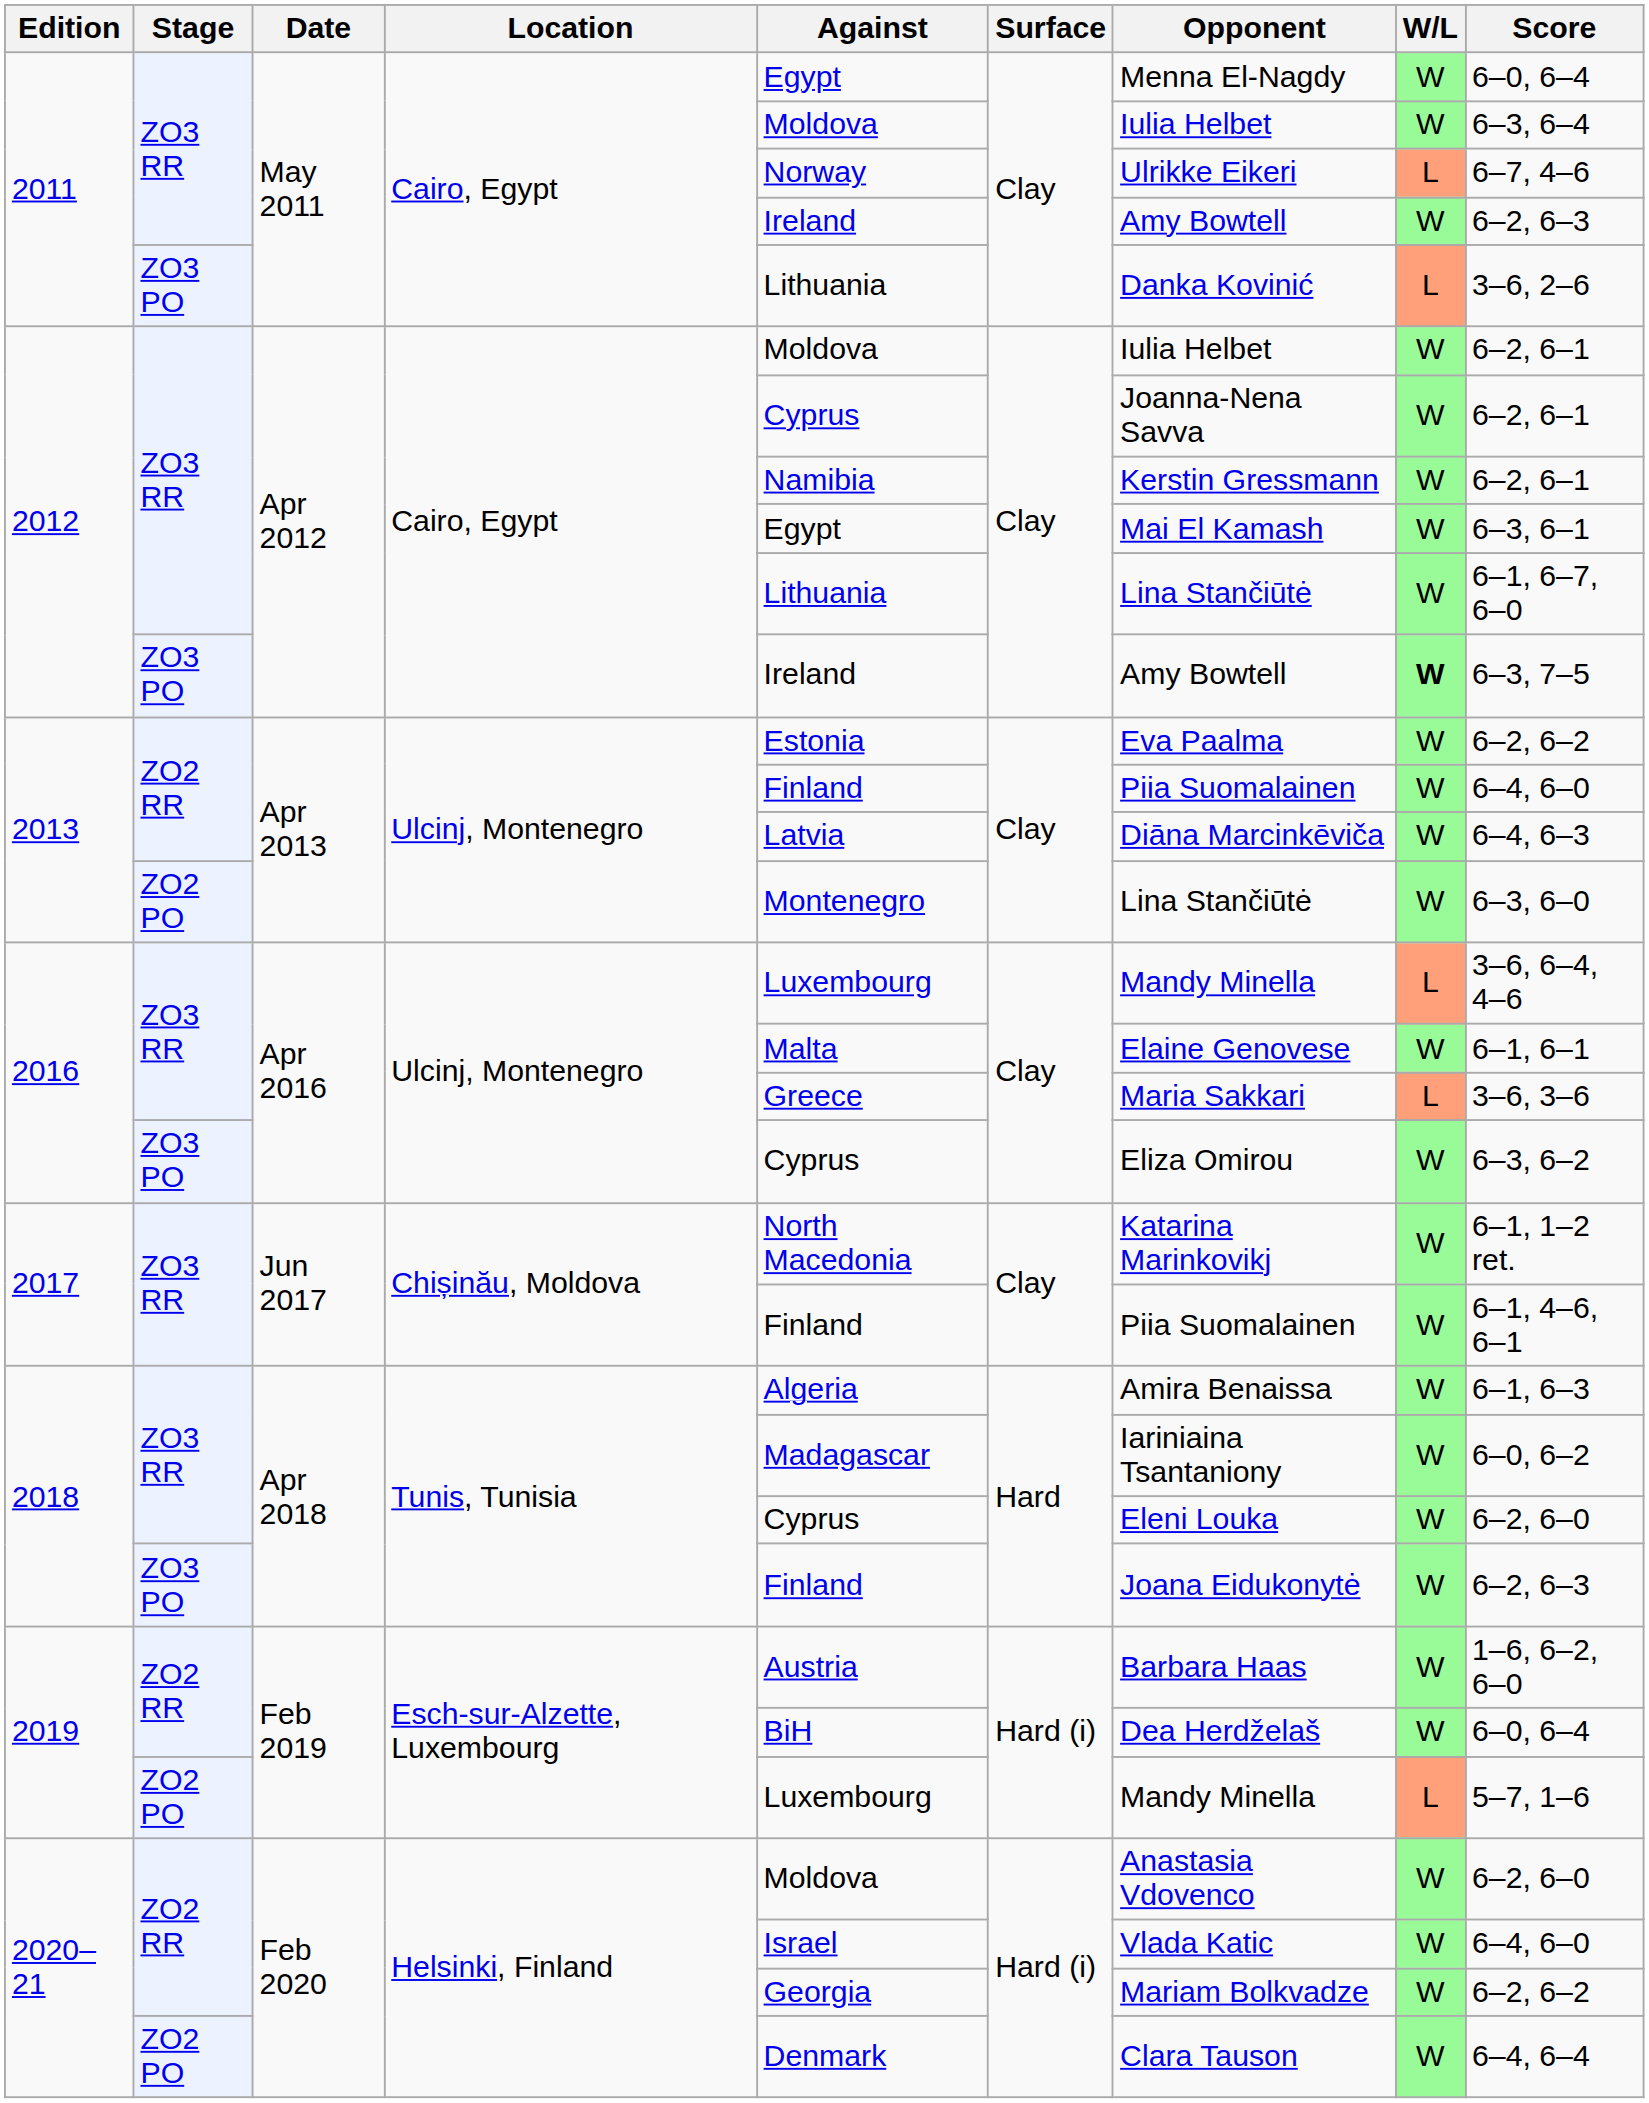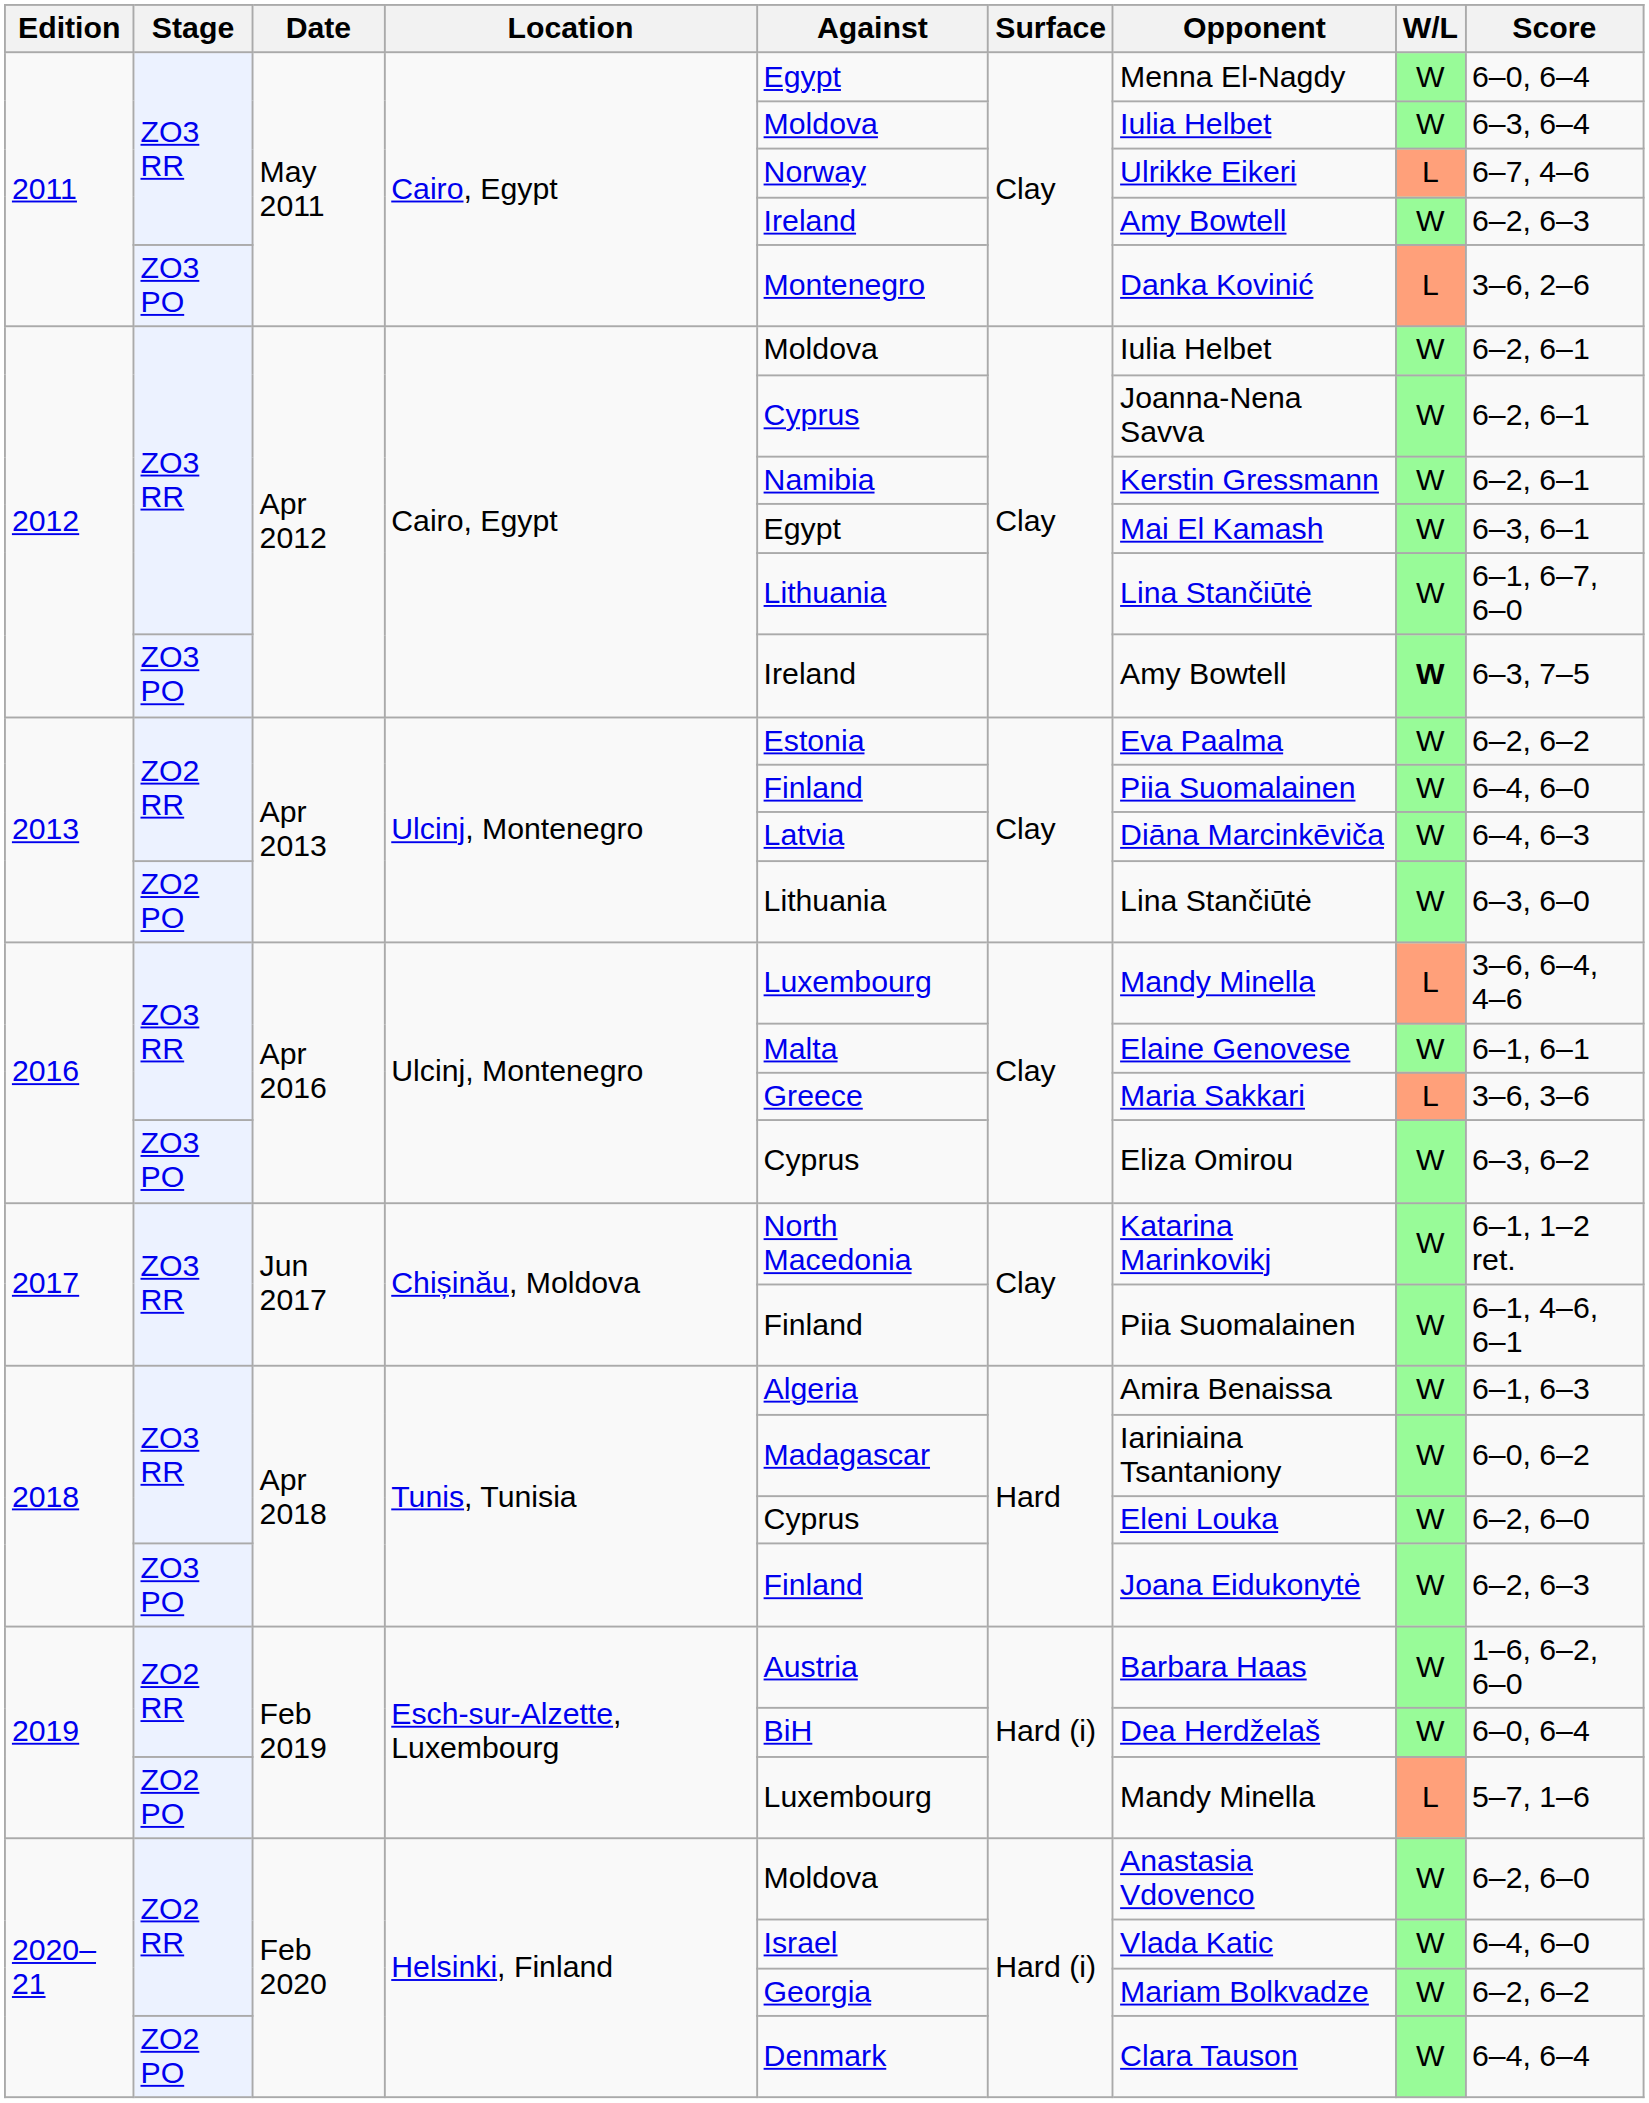 <table class=wikitable>
 <tr>
 <th>Edition</th>
 <th>Stage</th>
 <th>Date</th>
 <th>Location</th>
 <th>Against</th>
 <th>Surface</th>
 <th>Opponent</th>
 <th>W/L</th>
 <th>Score</th>
 </tr>
 <tr>
 <td rowspan=5><a href='#'>2011</a></td>
 <td rowspan=4 style=background:#ecf2ff><a href='#'>ZO3 RR</a></td>
 <td rowspan="5">May 2011</td>
 <td rowspan=5><a href='#'>Cairo</a>, Egypt</td>
 <td> <a href='#'>Egypt</a></td>
 <td rowspan=5>Clay</td>
 <td>Menna El-Nagdy</td>
 <td style=text-align:center;background:#98FB98>W</td>
 <td>6–0, 6–4</td>
 </tr>
 <tr>
 <td> <a href='#'>Moldova</a></td>
 <td><a href='#'>Iulia Helbet</a></td>
 <td style=text-align:center;background:#98FB98>W</td>
 <td>6–3, 6–4</td>
 </tr>
 <tr>
 <td> <a href='#'>Norway</a></td>
 <td><a href='#'>Ulrikke Eikeri</a></td>
 <td style=text-align:center;background:#ffa07a>L</td>
 <td>6–7, 4–6</td>
 </tr>
 <tr>
 <td> <a href='#'>Ireland</a></td>
 <td><a href='#'>Amy Bowtell</a></td>
 <td style=text-align:center;background:#98FB98>W</td>
 <td>6–2, 6–3</td>
 </tr>
 <tr>
 <td style=background:#ecf2ff><a href='#'>ZO3 PO</a></td>
-<td> Lithuania</td>
+<td> <a href='#'>Montenegro</a></td>
 <td><a href='#'>Danka Kovinić</a></td>
 <td style=text-align:center;background:#ffa07a>L</td>
 <td>3–6, 2–6</td>
 </tr>
 <tr>
 <td rowspan=6><a href='#'>2012</a></td>
 <td rowspan=5 style=background:#ecf2ff><a href='#'>ZO3 RR</a></td>
 <td rowspan="6">Apr 2012</td>
 <td rowspan=6>Cairo, Egypt</td>
 <td> Moldova</td>
 <td rowspan=6>Clay</td>
 <td>Iulia Helbet</td>
 <td style=text-align:center;background:#98FB98>W</td>
 <td>6–2, 6–1</td>
 </tr>
 <tr>
 <td> <a href='#'>Cyprus</a></td>
 <td>Joanna-Nena Savva</td>
 <td style=text-align:center;background:#98FB98>W</td>
 <td>6–2, 6–1</td>
 </tr>
 <tr>
 <td> <a href='#'>Namibia</a></td>
 <td><a href='#'>Kerstin Gressmann</a></td>
 <td style=text-align:center;background:#98FB98>W</td>
 <td>6–2, 6–1</td>
 </tr>
 <tr>
 <td> Egypt</td>
 <td><a href='#'>Mai El Kamash</a></td>
 <td style=text-align:center;background:#98FB98>W</td>
 <td>6–3, 6–1</td>
 </tr>
 <tr>
 <td> <a href='#'>Lithuania</a></td>
 <td><a href='#'>Lina Stančiūtė</a></td>
 <td style=text-align:center;background:#98FB98>W</td>
 <td>6–1, 6–7, 6–0</td>
 </tr>
 <tr>
 <td style=background:#ecf2ff><a href='#'>ZO3 PO</a></td>
 <td> Ireland</td>
 <td>Amy Bowtell</td>
 <td style=text-align:center;background:#98FB98><strong>W</strong></td>
 <td>6–3, 7–5</td>
 </tr>
 <tr>
 <td rowspan=4><a href='#'>2013</a></td>
 <td rowspan=3 style=background:#ecf2ff><a href='#'>ZO2 RR</a></td>
 <td rowspan="4">Apr 2013</td>
 <td rowspan=4><a href='#'>Ulcinj</a>, Montenegro</td>
 <td> <a href='#'>Estonia</a></td>
 <td rowspan=4>Clay</td>
 <td><a href='#'>Eva Paalma</a></td>
 <td style=text-align:center;background:#98FB98>W</td>
 <td>6–2, 6–2</td>
 </tr>
 <tr>
 <td> <a href='#'>Finland</a></td>
 <td><a href='#'>Piia Suomalainen</a></td>
 <td style=text-align:center;background:#98FB98>W</td>
 <td>6–4, 6–0</td>
 </tr>
 <tr>
 <td> <a href='#'>Latvia</a></td>
 <td><a href='#'>Diāna Marcinkēviča</a></td>
 <td style=text-align:center;background:#98FB98>W</td>
 <td>6–4, 6–3</td>
 </tr>
 <tr>
 <td style=background:#ecf2ff><a href='#'>ZO2 PO</a></td>
-<td> <a href='#'>Montenegro</a></td>
+<td> Lithuania</td>
 <td>Lina Stančiūtė</td>
 <td style=text-align:center;background:#98FB98>W</td>
 <td>6–3, 6–0</td>
 </tr>
 <tr>
 <td rowspan=4><a href='#'>2016</a></td>
 <td rowspan=3 style=background:#ecf2ff><a href='#'>ZO3 RR</a></td>
 <td rowspan="4">Apr 2016</td>
 <td rowspan=4>Ulcinj, Montenegro</td>
 <td> <a href='#'>Luxembourg</a></td>
 <td rowspan=4>Clay</td>
 <td><a href='#'>Mandy Minella</a></td>
 <td style=text-align:center;background:#ffa07a>L</td>
 <td>3–6, 6–4, 4–6</td>
 </tr>
 <tr>
 <td> <a href='#'>Malta</a></td>
 <td><a href='#'>Elaine Genovese</a></td>
 <td style=text-align:center;background:#98FB98>W</td>
 <td>6–1, 6–1</td>
 </tr>
 <tr>
 <td> <a href='#'>Greece</a></td>
 <td><a href='#'>Maria Sakkari</a></td>
 <td style=text-align:center;background:#ffa07a>L</td>
 <td>3–6, 3–6</td>
 </tr>
 <tr>
 <td style=background:#ecf2ff><a href='#'>ZO3 PO</a></td>
 <td> Cyprus</td>
 <td>Eliza Omirou</td>
 <td style=text-align:center;background:#98FB98>W</td>
 <td>6–3, 6–2</td>
 </tr>
 <tr>
 <td rowspan=2><a href='#'>2017</a></td>
 <td rowspan=2 style=background:#ecf2ff><a href='#'>ZO3 RR</a></td>
 <td rowspan="2">Jun 2017</td>
 <td rowspan=2><a href='#'>Chișinău</a>, Moldova</td>
 <td> <a href='#'>North Macedonia</a></td>
 <td rowspan=2>Clay</td>
 <td><a href='#'>Katarina Marinkovikj</a></td>
 <td style=text-align:center;background:#98FB98>W</td>
 <td>6–1, 1–2 ret.</td>
 </tr>
 <tr>
 <td> Finland</td>
 <td>Piia Suomalainen</td>
 <td style=text-align:center;background:#98FB98>W</td>
 <td>6–1, 4–6, 6–1</td>
 </tr>
 <tr>
 <td rowspan=4><a href='#'>2018</a></td>
 <td rowspan=3 style=background:#ecf2ff><a href='#'>ZO3 RR</a></td>
 <td rowspan="4">Apr 2018</td>
 <td rowspan=4><a href='#'>Tunis</a>, Tunisia</td>
 <td> <a href='#'>Algeria</a></td>
 <td rowspan=4>Hard</td>
 <td>Amira Benaissa</td>
 <td style=text-align:center;background:#98FB98>W</td>
 <td>6–1, 6–3</td>
 </tr>
 <tr>
 <td> <a href='#'>Madagascar</a></td>
 <td>Iariniaina Tsantaniony</td>
 <td style=text-align:center;background:#98FB98>W</td>
 <td>6–0, 6–2</td>
 </tr>
 <tr>
 <td> Cyprus</td>
 <td><a href='#'>Eleni Louka</a></td>
 <td style=text-align:center;background:#98FB98>W</td>
 <td>6–2, 6–0</td>
 </tr>
 <tr>
 <td style=background:#ecf2ff><a href='#'>ZO3 PO</a></td>
 <td> <a href='#'>Finland</a></td>
 <td><a href='#'>Joana Eidukonytė</a></td>
 <td style=text-align:center;background:#98FB98>W</td>
 <td>6–2, 6–3</td>
 </tr>
 <tr>
 <td rowspan=3><a href='#'>2019</a></td>
 <td rowspan=2  style=background:#ecf2ff><a href='#'>ZO2 RR</a></td>
 <td rowspan="3">Feb 2019</td>
 <td rowspan=3><a href='#'>Esch-sur-Alzette</a>, Luxembourg</td>
 <td> <a href='#'>Austria</a></td>
 <td rowspan=3>Hard (i)</td>
 <td><a href='#'>Barbara Haas</a></td>
 <td style=text-align:center;background:#98FB98>W</td>
 <td>1–6, 6–2, 6–0</td>
 </tr>
 <tr>
 <td> <a href='#'>BiH</a></td>
 <td><a href='#'>Dea Herdželaš</a></td>
 <td style=text-align:center;background:#98FB98>W</td>
 <td>6–0, 6–4</td>
 </tr>
 <tr>
 <td style=background:#ecf2ff><a href='#'>ZO2 PO</a></td>
 <td> Luxembourg</td>
 <td>Mandy Minella</td>
 <td style=text-align:center;background:#ffa07a>L</td>
 <td>5–7, 1–6</td>
 </tr>
 <tr>
 <td rowspan=4><a href='#'>2020–21</a></td>
 <td rowspan=3  style=background:#ecf2ff><a href='#'>ZO2 RR</a></td>
 <td rowspan="4">Feb 2020</td>
 <td rowspan=4><a href='#'>Helsinki</a>, Finland</td>
 <td> Moldova</td>
 <td rowspan=4>Hard (i)</td>
 <td><a href='#'>Anastasia Vdovenco</a></td>
 <td style=text-align:center;background:#98FB98>W</td>
 <td>6–2, 6–0</td>
 </tr>
 <tr>
 <td> <a href='#'>Israel</a></td>
 <td><a href='#'>Vlada Katic</a></td>
 <td style=text-align:center;background:#98FB98>W</td>
 <td>6–4, 6–0</td>
 </tr>
 <tr>
 <td> <a href='#'>Georgia</a></td>
 <td><a href='#'>Mariam Bolkvadze</a></td>
 <td style=text-align:center;background:#98FB98>W</td>
 <td>6–2, 6–2</td>
 </tr>
 <tr>
 <td style=background:#ecf2ff><a href='#'>ZO2 PO</a></td>
 <td> <a href='#'>Denmark</a></td>
 <td><a href='#'>Clara Tauson</a></td>
 <td style=text-align:center;background:#98FB98>W</td>
 <td>6–4, 6–4</td>
 </tr>
 </table>
